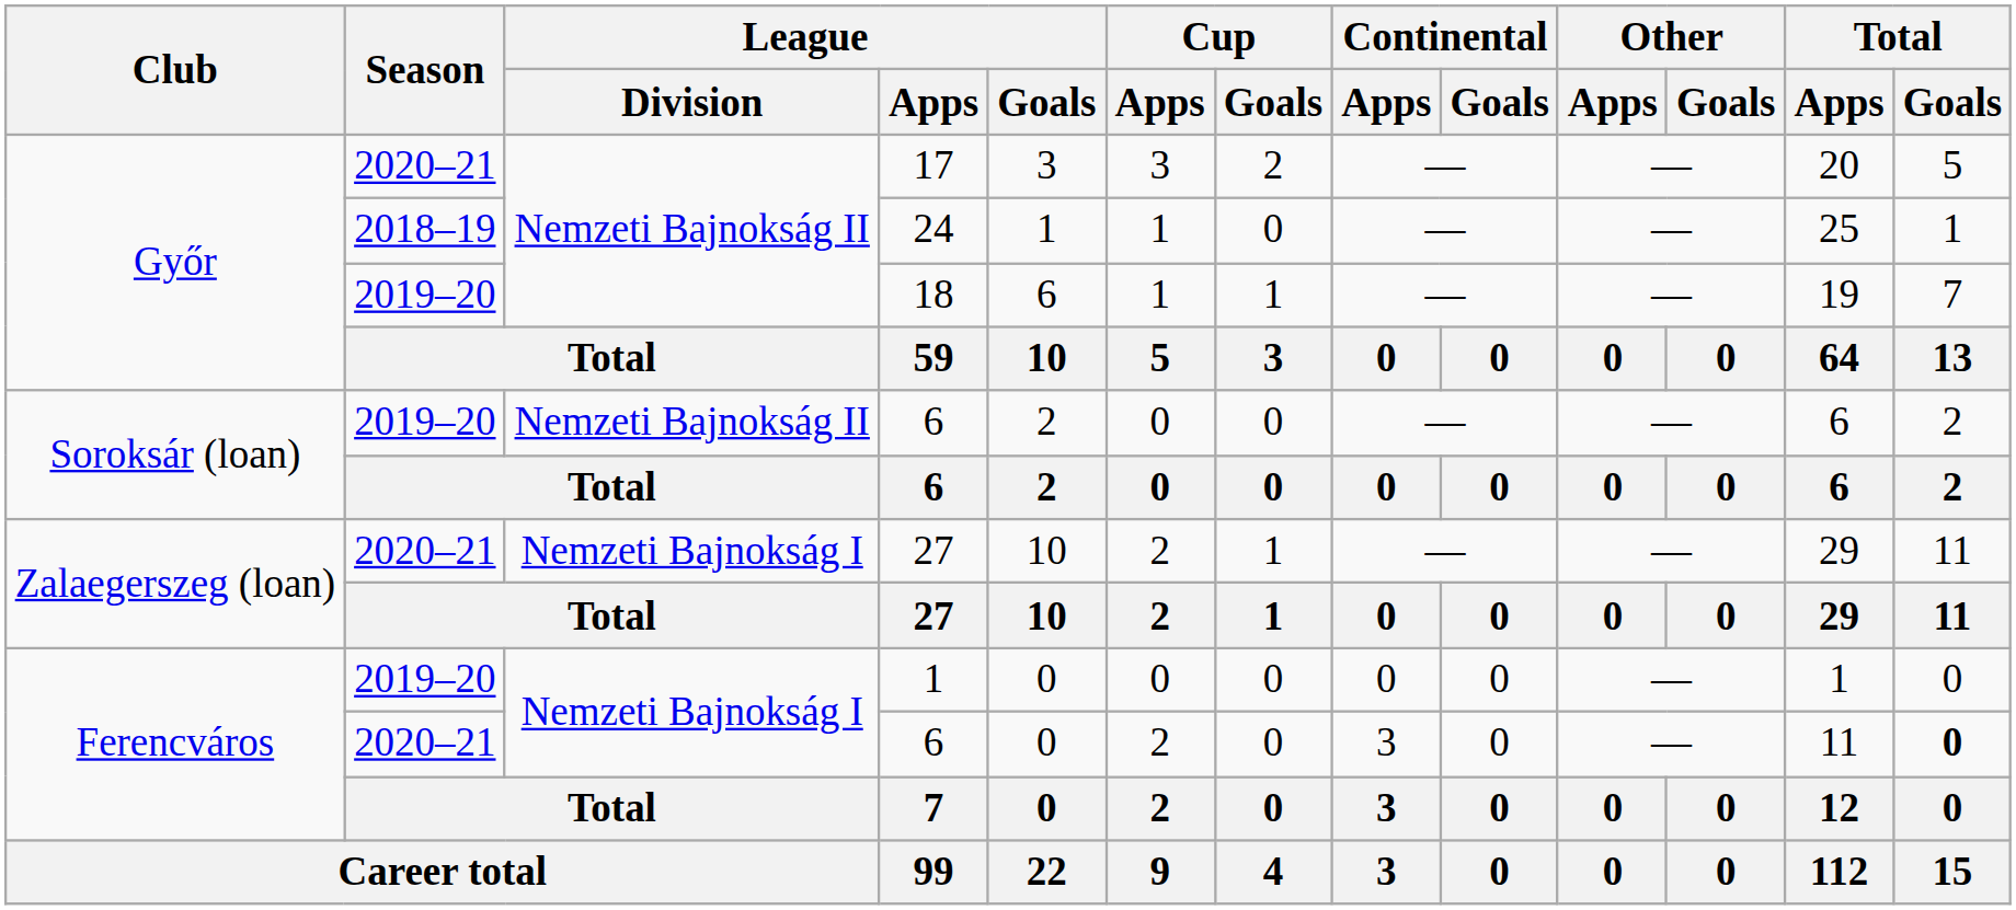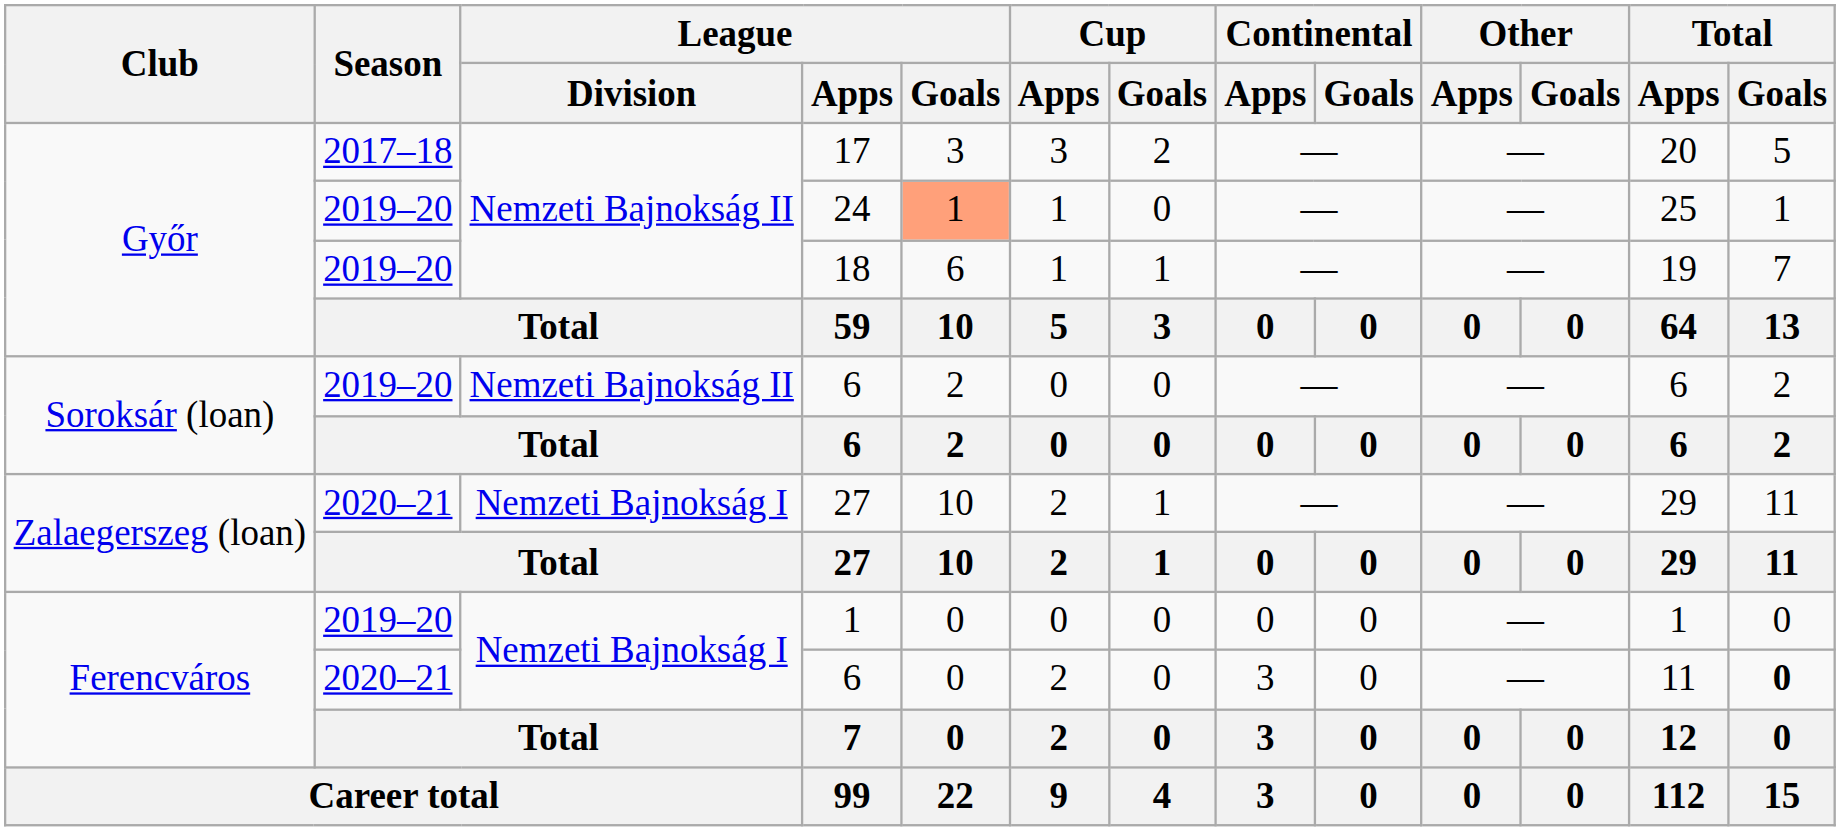 <table class="wikitable" style="text-align:center">
 <tr>
 <th rowspan="2">Club</th>
 <th rowspan="2">Season</th>
 <th colspan="3">League</th>
 <th colspan="2">Cup</th>
 <th colspan="2">Continental</th>
 <th colspan="2">Other</th>
 <th colspan="2">Total</th>
 </tr>
 <tr>
 <th>Division</th>
 <th>Apps</th>
 <th>Goals</th>
 <th>Apps</th>
 <th>Goals</th>
 <th>Apps</th>
 <th>Goals</th>
 <th>Apps</th>
 <th>Goals</th>
 <th>Apps</th>
 <th>Goals</th>
 </tr>
 <tr>
 <td rowspan="4"><a href='#'>Győr</a></td>
-<td><a href='#'>2020–21</a></td>
+<td><a href='#'>2017–18</a></td>
 <td rowspan="3"><a href='#'>Nemzeti Bajnokság II</a></td>
 <td>17</td>
 <td>3</td>
 <td>3</td>
 <td>2</td>
 <td colspan="2">—</td>
 <td colspan="2">—</td>
 <td>20</td>
 <td>5</td>
 </tr>
 <tr>
-<td><a href='#'>2018–19</a></td>
+<td><a href='#'>2019–20</a></td>
 <td>24</td>
-<td>1</td>
+<td style="background: lightsalmon;">1</td>
 <td>1</td>
 <td>0</td>
 <td colspan="2">—</td>
 <td colspan="2">—</td>
 <td>25</td>
 <td>1</td>
 </tr>
 <tr>
 <td><a href='#'>2019–20</a></td>
 <td>18</td>
 <td>6</td>
 <td>1</td>
 <td>1</td>
 <td colspan="2">—</td>
 <td colspan="2">—</td>
 <td>19</td>
 <td>7</td>
 </tr>
 <tr>
 <th colspan="2">Total</th>
 <th>59</th>
 <th>10</th>
 <th>5</th>
 <th>3</th>
 <th>0</th>
 <th>0</th>
 <th>0</th>
 <th>0</th>
 <th>64</th>
 <th>13</th>
 </tr>
 <tr>
 <td rowspan="2"><a href='#'>Soroksár</a> (loan)</td>
 <td><a href='#'>2019–20</a></td>
 <td><a href='#'>Nemzeti Bajnokság II</a></td>
 <td>6</td>
 <td>2</td>
 <td>0</td>
 <td>0</td>
 <td colspan="2">—</td>
 <td colspan="2">—</td>
 <td>6</td>
 <td>2</td>
 </tr>
 <tr>
 <th colspan="2">Total</th>
 <th>6</th>
 <th>2</th>
 <th>0</th>
 <th>0</th>
 <th>0</th>
 <th>0</th>
 <th>0</th>
 <th>0</th>
 <th>6</th>
 <th>2</th>
 </tr>
 <tr>
 <td rowspan="2"><a href='#'>Zalaegerszeg</a> (loan)</td>
 <td><a href='#'>2020–21</a></td>
 <td><a href='#'>Nemzeti Bajnokság I</a></td>
 <td>27</td>
 <td>10</td>
 <td>2</td>
 <td>1</td>
 <td colspan="2">—</td>
 <td colspan="2">—</td>
 <td>29</td>
 <td>11</td>
 </tr>
 <tr>
 <th colspan="2">Total</th>
 <th>27</th>
 <th>10</th>
 <th>2</th>
 <th>1</th>
 <th>0</th>
 <th>0</th>
 <th>0</th>
 <th>0</th>
 <th>29</th>
 <th>11</th>
 </tr>
 <tr>
 <td rowspan="3"><a href='#'>Ferencváros</a></td>
 <td><a href='#'>2019–20</a></td>
 <td rowspan="2"><a href='#'>Nemzeti Bajnokság I</a></td>
 <td>1</td>
 <td>0</td>
 <td>0</td>
 <td>0</td>
 <td>0</td>
 <td>0</td>
 <td colspan="2">—</td>
 <td>1</td>
 <td>0</td>
 </tr>
 <tr>
 <td><a href='#'>2020–21</a></td>
 <td>6</td>
 <td>0</td>
 <td>2</td>
 <td>0</td>
 <td>3</td>
 <td>0</td>
 <td colspan="2">—</td>
 <td>11</td>
 <td><strong>0</strong></td>
 </tr>
 <tr>
 <th colspan="2">Total</th>
 <th>7</th>
 <th>0</th>
 <th>2</th>
 <th>0</th>
 <th>3</th>
 <th>0</th>
 <th>0</th>
 <th>0</th>
 <th>12</th>
 <th>0</th>
 </tr>
 <tr>
 <th colspan="3">Career total</th>
 <th>99</th>
 <th>22</th>
 <th>9</th>
 <th>4</th>
 <th>3</th>
 <th>0</th>
 <th>0</th>
 <th>0</th>
 <th>112</th>
 <th>15</th>
 </tr>
 </table>
